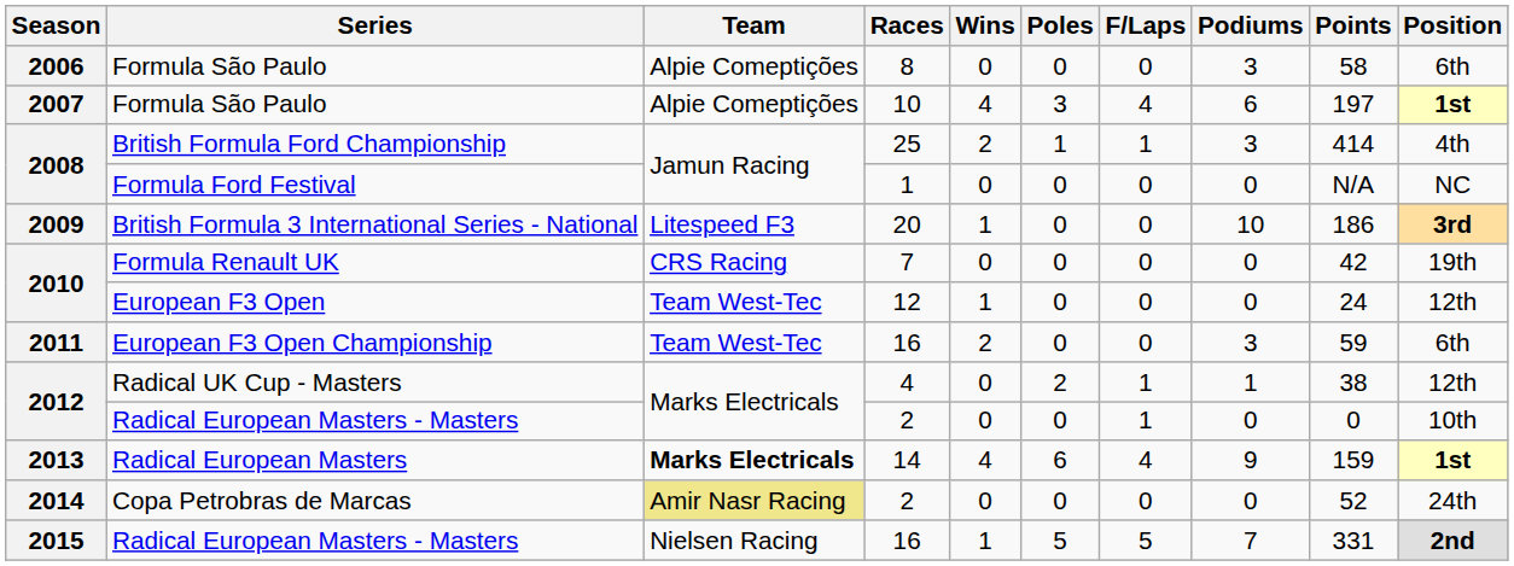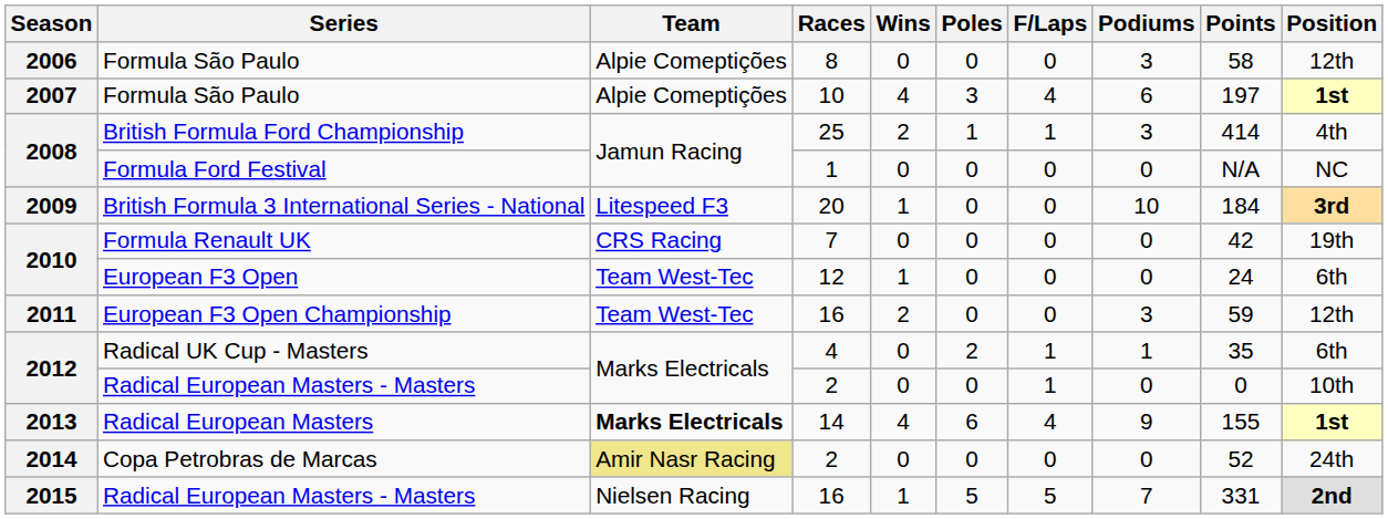 <table class="wikitable" style="font-size: 90%; text-align:center">
 <tr>
 <th>Season</th>
 <th>Series</th>
 <th>Team</th>
 <th>Races</th>
 <th>Wins</th>
 <th>Poles</th>
 <th>F/Laps</th>
 <th>Podiums</th>
 <th>Points</th>
 <th>Position</th>
 </tr>
 <tr>
 <th rowspan=1>2006</th>
 <td align=left>Formula São Paulo</td>
 <td align=left>Alpie Comeptições</td>
 <td>8</td>
 <td>0</td>
 <td>0</td>
 <td>0</td>
 <td>3</td>
 <td>58</td>
-<td>6th</td>
+<td>12th</td>
 </tr>
 <tr>
 <th rowspan=1>2007</th>
 <td align=left>Formula São Paulo</td>
 <td align=left>Alpie Comeptições</td>
 <td>10</td>
 <td>4</td>
 <td>3</td>
 <td>4</td>
 <td>6</td>
 <td>197</td>
 <td style="background:#FFFFBF;"><strong>1st</strong></td>
 </tr>
 <tr>
 <th rowspan=2>2008</th>
 <td align=left><a href='#'>British Formula Ford Championship</a></td>
 <td rowspan=2 align=left>Jamun Racing</td>
 <td>25</td>
 <td>2</td>
 <td>1</td>
 <td>1</td>
 <td>3</td>
 <td>414</td>
 <td>4th</td>
 </tr>
 <tr>
 <td align=left><a href='#'>Formula Ford Festival</a></td>
 <td>1</td>
 <td>0</td>
 <td>0</td>
 <td>0</td>
 <td>0</td>
 <td>N/A</td>
 <td>NC</td>
 </tr>
 <tr>
 <th rowspan=1>2009</th>
 <td align=left><a href='#'>British Formula 3 International Series - National</a></td>
 <td align=left><a href='#'>Litespeed F3</a></td>
 <td>20</td>
 <td>1</td>
 <td>0</td>
 <td>0</td>
 <td>10</td>
-<td>186</td>
+<td>184</td>
 <td style="background:#FFDF9F;"><strong>3rd</strong></td>
 </tr>
 <tr>
 <th rowspan="2">2010</th>
 <td align=left><a href='#'>Formula Renault UK</a></td>
 <td align=left><a href='#'>CRS Racing</a></td>
 <td>7</td>
 <td>0</td>
 <td>0</td>
 <td>0</td>
 <td>0</td>
 <td>42</td>
 <td>19th</td>
 </tr>
 <tr>
 <td align=left><a href='#'>European F3 Open</a></td>
 <td align="left"><a href='#'>Team West-Tec</a></td>
 <td>12</td>
 <td>1</td>
 <td>0</td>
 <td>0</td>
 <td>0</td>
 <td>24</td>
-<td>12th</td>
+<td>6th</td>
 </tr>
 <tr>
 <th>2011</th>
 <td align=left><a href='#'>European F3 Open Championship</a></td>
 <td align=left><a href='#'>Team West-Tec</a></td>
 <td>16</td>
 <td>2</td>
 <td>0</td>
 <td>0</td>
 <td>3</td>
 <td>59</td>
-<td>6th</td>
+<td>12th</td>
 </tr>
 <tr>
 <th rowspan="2">2012</th>
 <td align=left>Radical UK Cup - Masters</td>
 <td rowspan="2" align=left>Marks Electricals</td>
 <td>4</td>
 <td>0</td>
 <td>2</td>
 <td>1</td>
 <td>1</td>
-<td>38</td>
-<td>12th</td>
+<td>35</td>
+<td>6th</td>
 </tr>
 <tr>
 <td align=left><a href='#'>Radical European Masters - Masters</a></td>
 <td>2</td>
 <td>0</td>
 <td>0</td>
 <td>1</td>
 <td>0</td>
 <td>0</td>
 <td>10th</td>
 </tr>
 <tr>
 <th>2013</th>
 <td align=left><a href='#'>Radical European Masters</a></td>
 <td align=left><strong>Marks Electricals</strong></td>
 <td>14</td>
 <td>4</td>
 <td>6</td>
 <td>4</td>
 <td>9</td>
-<td>159</td>
+<td>155</td>
 <td style="background:#FFFFBF;"><strong>1st</strong></td>
 </tr>
 <tr>
 <th>2014</th>
 <td align=left>Copa Petrobras de Marcas</td>
 <td align=left style="background: khaki;">Amir Nasr Racing</td>
 <td>2</td>
 <td>0</td>
 <td>0</td>
 <td>0</td>
 <td>0</td>
 <td>52</td>
 <td>24th</td>
 </tr>
 <tr>
 <th>2015</th>
 <td align=left><a href='#'>Radical European Masters - Masters</a></td>
 <td align=left>Nielsen Racing</td>
 <td>16</td>
 <td>1</td>
 <td>5</td>
 <td>5</td>
 <td>7</td>
 <td>331</td>
 <td style="background:#DFDFDF;"><strong>2nd</strong></td>
 </tr>
 </table>
